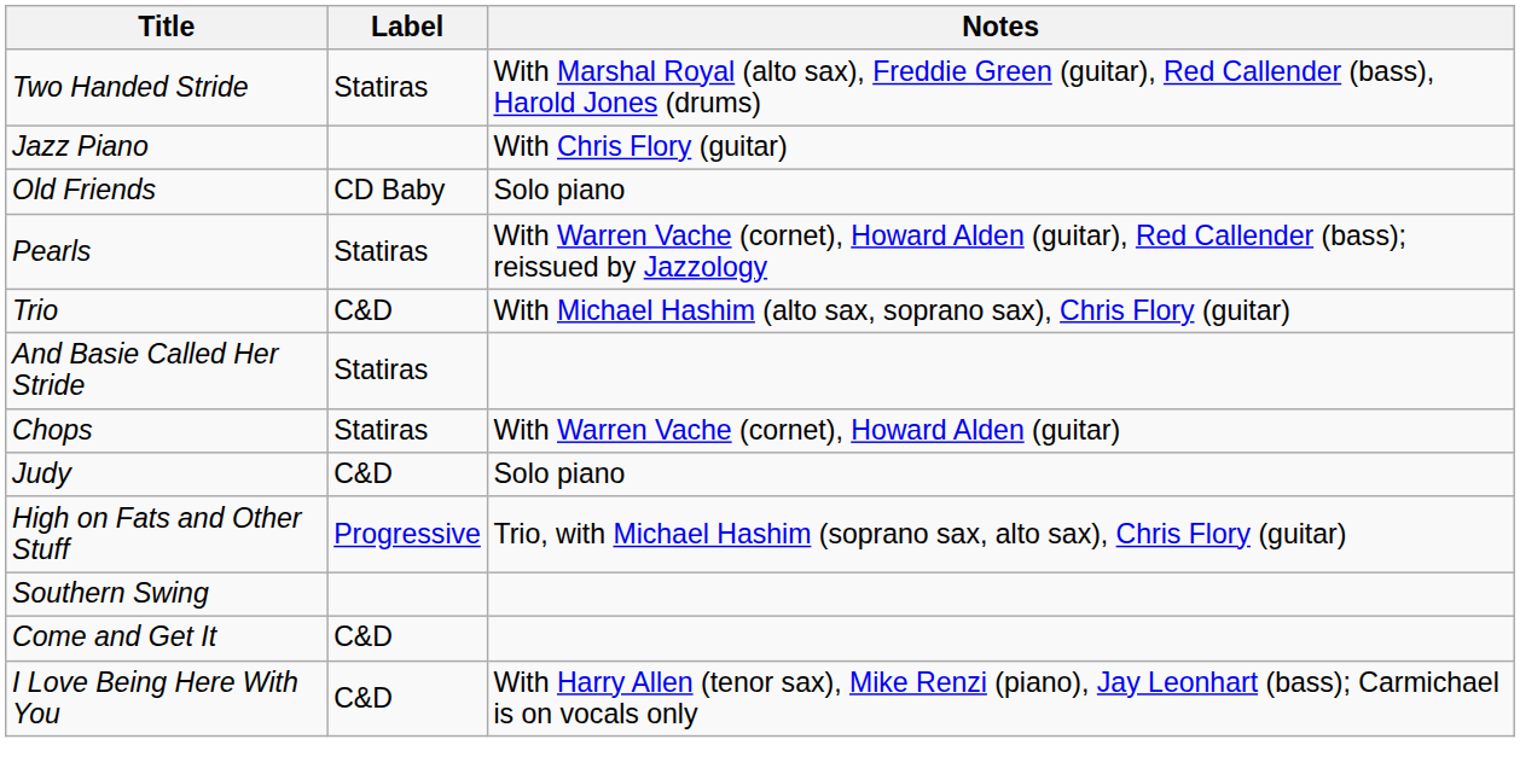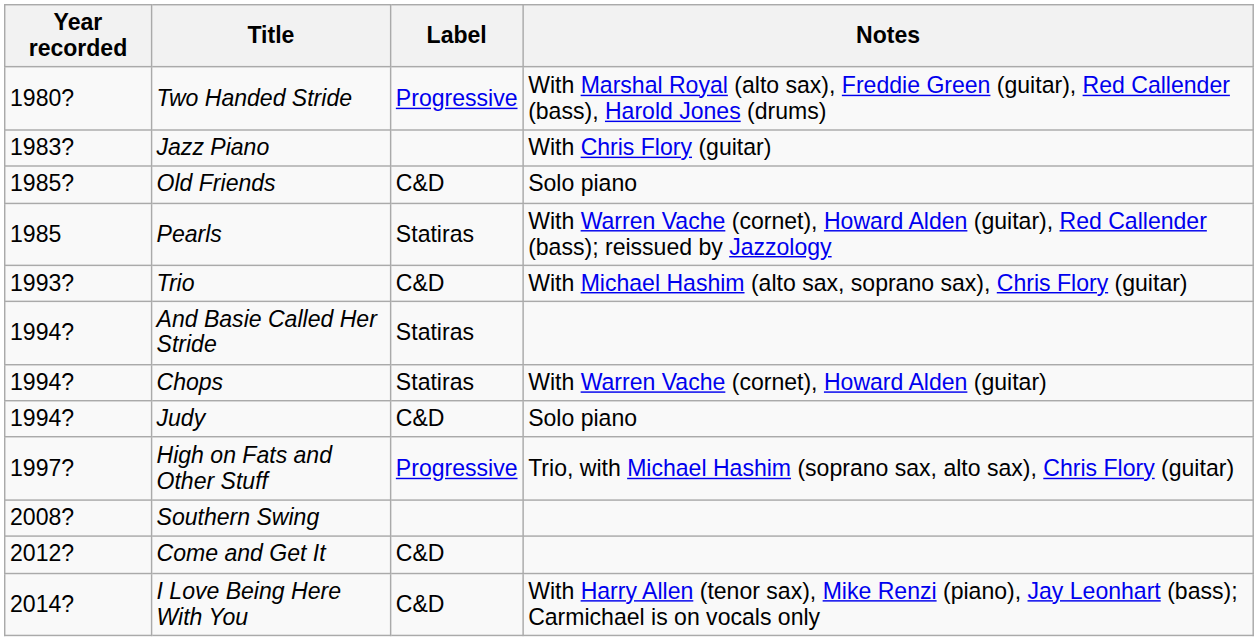 <table class="wikitable sortable">
 <tr>
+<th>Year recorded</th>
 <th>Title</th>
 <th>Label</th>
 <th>Notes</th>
 </tr>
 <tr>
+<td>1980?</td>
 <td><em>Two Handed Stride</em></td>
-<td>Statiras</td>
+<td><a href='#'>Progressive</a></td>
 <td>With <a href='#'>Marshal Royal</a> (alto sax), <a href='#'>Freddie Green</a> (guitar), <a href='#'>Red Callender</a> (bass), <a href='#'>Harold Jones</a> (drums)</td>
 </tr>
 <tr>
+<td>1983?</td>
 <td><em>Jazz Piano</em></td>
 <td></td>
 <td>With <a href='#'>Chris Flory</a> (guitar)</td>
 </tr>
 <tr>
+<td>1985?</td>
 <td><em>Old Friends</em></td>
-<td>CD Baby</td>
+<td>C&D</td>
 <td>Solo piano</td>
 </tr>
 <tr>
+<td>1985</td>
 <td><em>Pearls</em></td>
 <td>Statiras</td>
 <td>With <a href='#'>Warren Vache</a> (cornet), <a href='#'>Howard Alden</a> (guitar), <a href='#'>Red Callender</a> (bass); reissued by <a href='#'>Jazzology</a></td>
 </tr>
 <tr>
+<td>1993?</td>
 <td><em>Trio</em></td>
 <td>C&D</td>
 <td>With <a href='#'>Michael Hashim</a> (alto sax, soprano sax), <a href='#'>Chris Flory</a> (guitar)</td>
 </tr>
 <tr>
+<td>1994?</td>
 <td><em>And Basie Called Her Stride</em></td>
 <td>Statiras</td>
 <td></td>
 </tr>
 <tr>
+<td>1994?</td>
 <td><em>Chops</em></td>
 <td>Statiras</td>
 <td>With <a href='#'>Warren Vache</a> (cornet), <a href='#'>Howard Alden</a> (guitar)</td>
 </tr>
 <tr>
+<td>1994?</td>
 <td><em>Judy</em></td>
 <td>C&D</td>
 <td>Solo piano</td>
 </tr>
 <tr>
+<td>1997?</td>
 <td><em>High on Fats and Other Stuff</em></td>
 <td><a href='#'>Progressive</a></td>
 <td>Trio, with <a href='#'>Michael Hashim</a> (soprano sax, alto sax), <a href='#'>Chris Flory</a> (guitar)</td>
 </tr>
 <tr>
+<td>2008?</td>
 <td><em>Southern Swing</em></td>
 <td></td>
 <td></td>
 </tr>
 <tr>
+<td>2012?</td>
 <td><em>Come and Get It</em></td>
 <td>C&D</td>
 <td></td>
 </tr>
 <tr>
+<td>2014?</td>
 <td><em>I Love Being Here With You</em></td>
 <td>C&D</td>
 <td>With <a href='#'>Harry Allen</a> (tenor sax), <a href='#'>Mike Renzi</a> (piano), <a href='#'>Jay Leonhart</a> (bass); Carmichael is on vocals only</td>
 </tr>
 </table>
